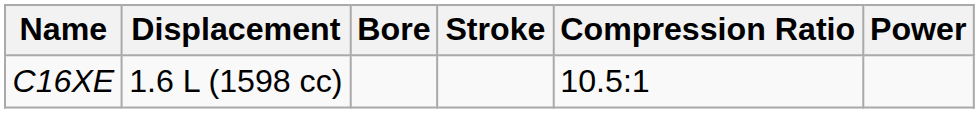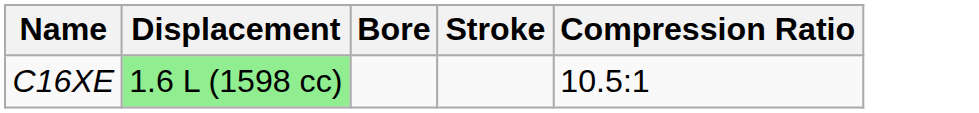 <table class=wikitable>
 <tr>
 <th>Name</th>
 <th>Displacement</th>
 <th>Bore</th>
 <th>Stroke</th>
 <th>Compression Ratio</th>
-<th>Power</th>
 </tr>
 <tr>
 <td><em>C16XE</em></td>
-<td>1.6 L (1598 cc)</td>
+<td style="background: lightgreen;">1.6 L (1598 cc)</td>
 <td></td>
 <td></td>
 <td>10.5:1</td>
-<td></td>
 </tr>
 </table>
